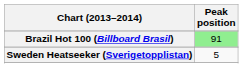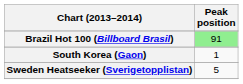 <table class="wikitable sortable plainrowheaders">
 <tr>
 <th>Chart (2013–2014)</th>
 <th>Peak<br>position</th>
 </tr>
 <tr>
 </tr>
 <tr>
 </tr>
 <tr>
 </tr>
 <tr>
 </tr>
 <tr>
 </tr>
 <tr>
 <th scope="row">Brazil Hot 100 (<em><a href='#'>Billboard Brasil</a></em>)</th>
 <td style="background: lightgreen; text-align:center;">91</td>
 </tr>
 <tr>
 </tr>
 <tr>
 </tr>
 <tr>
 </tr>
 <tr>
 </tr>
 <tr>
 </tr>
 <tr>
 </tr>
 <tr>
 </tr>
 <tr>
 </tr>
 <tr>
 </tr>
 <tr>
 </tr>
 <tr>
 </tr>
 <tr>
+<th scope="row">South Korea (<a href='#'>Gaon</a>)</th>
+<td style="text-align:center;">1</td>
+</tr>
+<tr>
 </tr>
 <tr>
 <th scope="row">Sweden Heatseeker (<a href='#'>Sverigetopplistan</a>)<br><em></em></th>
 <td style="text-align:center;">5</td>
 </tr>
 <tr>
 </tr>
 <tr>
 </tr>
 <tr>
 </tr>
 <tr>
 </tr>
 <tr>
 </tr>
 </table>
